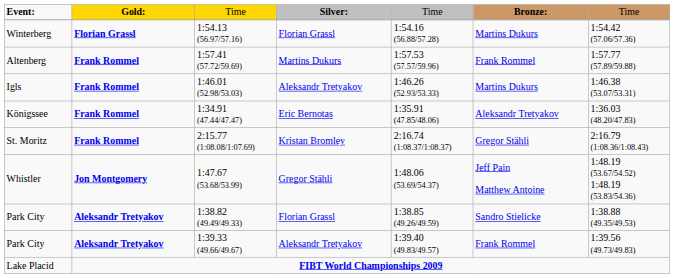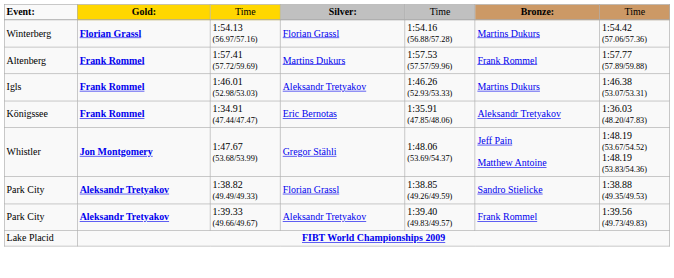 <table class="wikitable" width=85%>
 <tr>
 <td><strong>Event:</strong></td>
 <td style="text-align:center;background-color:gold;"><strong>Gold:</strong></td>
 <td style="text-align:center;background-color:gold;">Time</td>
 <td style="text-align:center;background-color:silver;"><strong>Silver:</strong></td>
 <td style="text-align:center;background-color:silver;">Time</td>
 <td style="text-align:center;background-color:#CC9966;"><strong>Bronze:</strong></td>
 <td style="text-align:center;background-color:#CC9966;">Time</td>
 </tr>
 <tr bgcolor="#cccccc">
 </tr>
 <tr>
 <td>Winterberg</td>
 <td><strong><a href='#'>Florian Grassl</a></strong><br><small></small></td>
 <td>1:54.13<br><small>(56.97/57.16)</small></td>
 <td><a href='#'>Florian Grassl</a> <br><small></small></td>
 <td>1:54.16<br><small>(56.88/57.28)</small></td>
 <td><a href='#'>Martins Dukurs</a><br><small></small></td>
 <td>1:54.42<br><small>(57.06/57.36)</small></td>
 </tr>
 <tr>
 <td>Altenberg</td>
 <td><strong><a href='#'>Frank Rommel</a></strong><br><small></small></td>
 <td>1:57.41<br><small>(57.72/59.69)</small></td>
 <td><a href='#'>Martins Dukurs</a><br><small></small></td>
 <td>1:57.53<br><small>(57.57/59.96)</small></td>
 <td><a href='#'>Frank Rommel</a><br><small></small></td>
 <td>1:57.77<br><small>(57.89/59.88)</small></td>
 </tr>
 <tr>
 <td>Igls</td>
 <td><strong><a href='#'>Frank Rommel</a></strong><br><small></small></td>
 <td>1:46.01<br><small>(52.98/53.03)</small></td>
 <td><a href='#'>Aleksandr Tretyakov</a><br><small></small></td>
 <td>1:46.26<br><small>(52.93/53.33)</small></td>
 <td><a href='#'>Martins Dukurs</a><br><small></small></td>
 <td>1:46.38<br><small>(53.07/53.31)</small></td>
 </tr>
 <tr>
 <td>Königssee</td>
 <td><strong><a href='#'>Frank Rommel</a></strong><br><small></small></td>
 <td>1:34.91<br><small>(47.44/47.47)</small></td>
 <td><a href='#'>Eric Bernotas</a><br><small></small></td>
 <td>1:35.91<br><small>(47.85/48.06)</small></td>
 <td><a href='#'>Aleksandr Tretyakov</a><br><small></small></td>
 <td>1:36.03<br><small>(48.20/47.83)</small></td>
 </tr>
 <tr>
-<td>St. Moritz</td>
-<td><strong><a href='#'>Frank Rommel</a></strong><br><small></small></td>
-<td>2:15.77<br><small>(1:08.08/1:07.69)</small></td>
-<td><a href='#'>Kristan Bromley</a><br><small></small></td>
-<td>2:16.74<br><small>(1:08.37/1:08.37)</small></td>
-<td><a href='#'>Gregor Stähli</a><br><small></small></td>
-<td>2:16.79<br><small>(1:08.36/1:08.43)</small></td>
-</tr>
-<tr>
 <td>Whistler</td>
 <td><strong><a href='#'>Jon Montgomery</a></strong><br><small></small></td>
 <td>1:47.67 <br><small>(53.68/53.99)</small></td>
 <td><a href='#'>Gregor Stähli</a><br><small></small></td>
 <td>1:48.06<br><small>(53.69/54.37)</small></td>
 <td><a href='#'>Jeff Pain</a><br><small></small><br><a href='#'>Matthew Antoine</a><br><small></small></td>
 <td>1:48.19 <br><small>(53.67/54.52)</small><br>1:48.19 <br><small>(53.83/54.36)</small></td>
 </tr>
 <tr>
 <td>Park City</td>
 <td><strong><a href='#'>Aleksandr Tretyakov</a></strong><br><small></small></td>
 <td>1:38.82<br><small>(49.49/49.33)</small></td>
 <td><a href='#'>Florian Grassl</a> <br><small></small></td>
 <td>1:38.85<br><small>(49.26/49.59)</small></td>
 <td><a href='#'>Sandro Stielicke</a><br><small></small></td>
 <td>1:38.88<br><small>(49.35/49.53)</small></td>
 </tr>
 <tr>
 <td>Park City</td>
 <td><strong><a href='#'>Aleksandr Tretyakov</a></strong><br><small></small></td>
 <td>1:39.33<br><small>(49.66/49.67)</small></td>
 <td><a href='#'>Aleksandr Tretyakov</a><br><small></small></td>
 <td>1:39.40<br><small>(49.83/49.57) </small></td>
 <td><a href='#'>Frank Rommel</a><br><small></small></td>
 <td>1:39.56<br><small>(49.73/49.83)</small></td>
 </tr>
 <tr>
 <td>Lake Placid</td>
 <td colspan=6 align=center><strong><a href='#'>FIBT World Championships 2009</a></strong></td>
 </tr>
 </table>
